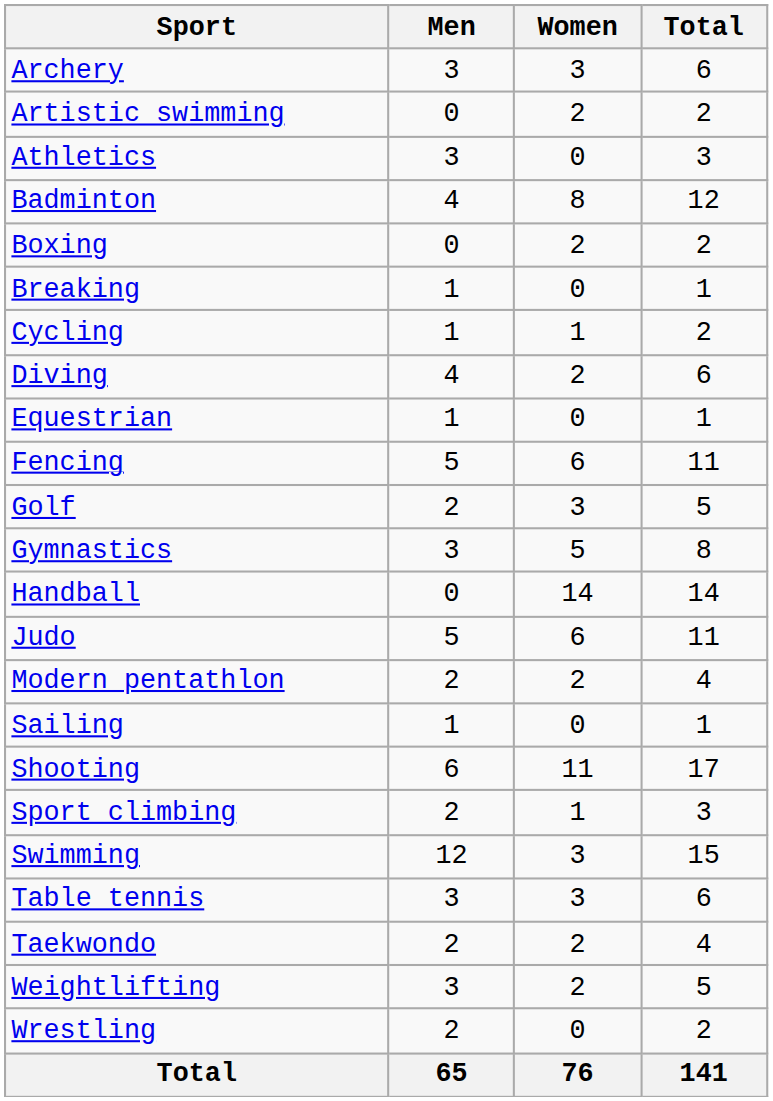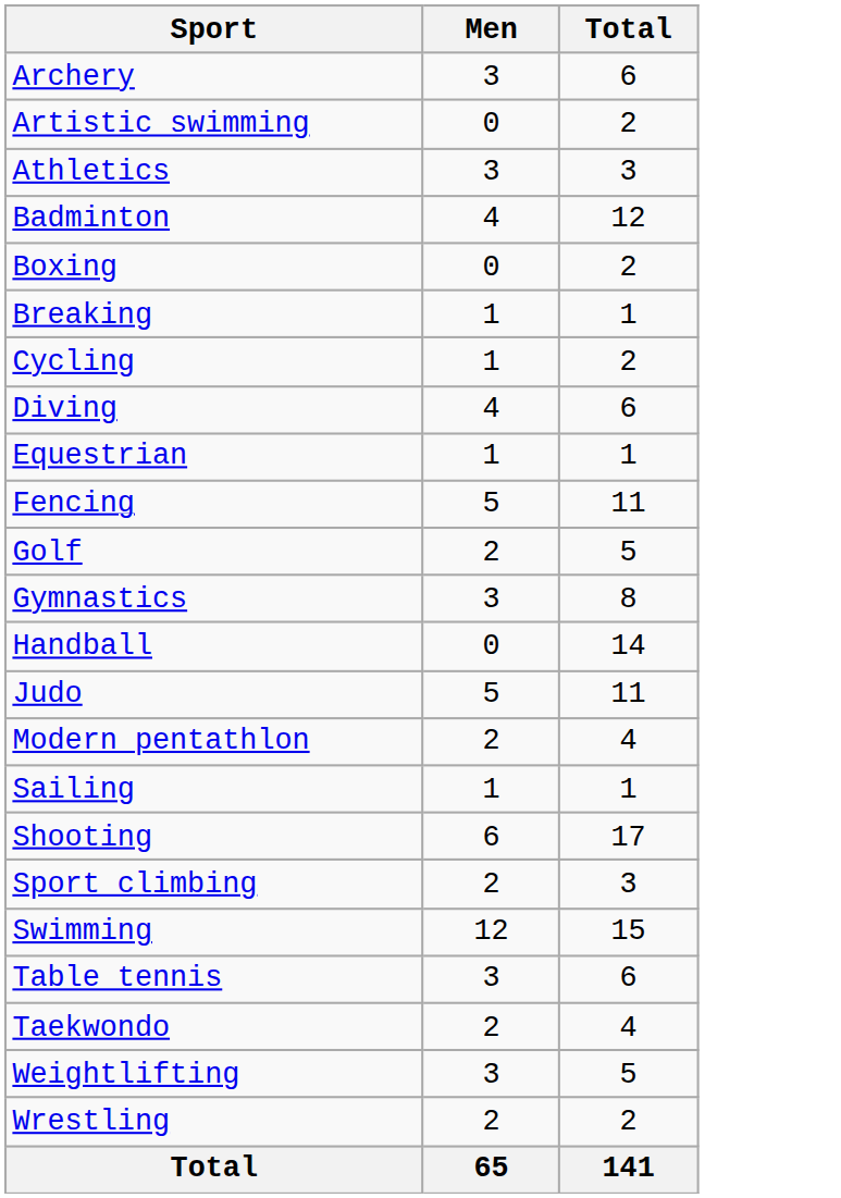 <table class="wikitable sortable" style="text-align:center;">
 <tr>
 <th width=180>Sport</th>
 <th width=55>Men</th>
-<th width=55>Women</th>
 <th width=55>Total</th>
 </tr>
 <tr>
 <td align=left><a href='#'>Archery</a></td>
-<td>3</td>
 <td>3</td>
 <td>6</td>
 </tr>
 <tr>
 <td align=left><a href='#'>Artistic swimming</a></td>
 <td>0</td>
 <td>2</td>
-<td>2</td>
 </tr>
 <tr>
 <td align=left><a href='#'>Athletics</a></td>
 <td>3</td>
-<td>0</td>
 <td>3</td>
 </tr>
 <tr>
 <td align=left><a href='#'>Badminton</a></td>
 <td>4</td>
-<td>8</td>
 <td>12</td>
 </tr>
 <tr>
 <td align=left><a href='#'>Boxing</a></td>
 <td>0</td>
 <td>2</td>
-<td>2</td>
 </tr>
 <tr>
 <td align=left><a href='#'>Breaking</a></td>
 <td>1</td>
-<td>0</td>
 <td>1</td>
 </tr>
 <tr>
 <td align=left><a href='#'>Cycling</a></td>
-<td>1</td>
 <td>1</td>
 <td>2</td>
 </tr>
 <tr>
 <td align=left><a href='#'>Diving</a></td>
 <td>4</td>
-<td>2</td>
 <td>6</td>
 </tr>
 <tr>
 <td align=left><a href='#'>Equestrian</a></td>
 <td>1</td>
-<td>0</td>
 <td>1</td>
 </tr>
 <tr>
 <td align=left><a href='#'>Fencing</a></td>
 <td>5</td>
-<td>6</td>
 <td>11</td>
 </tr>
 <tr>
 <td align=left><a href='#'>Golf</a></td>
 <td>2</td>
-<td>3</td>
 <td>5</td>
 </tr>
 <tr>
 <td align=left><a href='#'>Gymnastics</a></td>
 <td>3</td>
-<td>5</td>
 <td>8</td>
 </tr>
 <tr>
 <td align=left><a href='#'>Handball</a></td>
 <td>0</td>
 <td>14</td>
-<td>14</td>
 </tr>
 <tr>
 <td align=left><a href='#'>Judo</a></td>
 <td>5</td>
-<td>6</td>
 <td>11</td>
 </tr>
 <tr>
 <td align=left><a href='#'>Modern pentathlon</a></td>
-<td>2</td>
 <td>2</td>
 <td>4</td>
 </tr>
 <tr>
 <td align=left><a href='#'>Sailing</a></td>
 <td>1</td>
-<td>0</td>
 <td>1</td>
 </tr>
 <tr>
 <td align=left><a href='#'>Shooting</a></td>
 <td>6</td>
-<td>11</td>
 <td>17</td>
 </tr>
 <tr>
 <td align=left><a href='#'>Sport climbing</a></td>
 <td>2</td>
-<td>1</td>
 <td>3</td>
 </tr>
 <tr>
 <td align=left><a href='#'>Swimming</a></td>
 <td>12</td>
-<td>3</td>
 <td>15</td>
 </tr>
 <tr>
 <td align=left><a href='#'>Table tennis</a></td>
-<td>3</td>
 <td>3</td>
 <td>6</td>
 </tr>
 <tr>
 <td align=left><a href='#'>Taekwondo</a></td>
 <td>2</td>
-<td>2</td>
 <td>4</td>
 </tr>
 <tr>
 <td align=left><a href='#'>Weightlifting</a></td>
 <td>3</td>
-<td>2</td>
 <td>5</td>
 </tr>
 <tr>
 <td align=left><a href='#'>Wrestling</a></td>
 <td>2</td>
-<td>0</td>
 <td>2</td>
 </tr>
 <tr>
 <th>Total</th>
 <th>65</th>
-<th>76</th>
 <th>141</th>
 </tr>
 </table>
